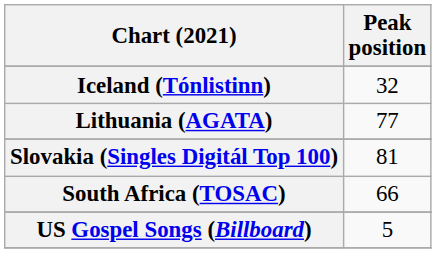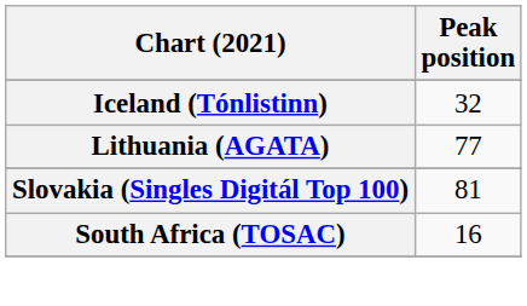 <table class="wikitable sortable plainrowheaders" style="text-align:center">
 <tr>
 <th scope="col">Chart (2021)</th>
 <th scope="col">Peak<br>position</th>
 </tr>
 <tr>
 </tr>
 <tr>
 </tr>
 <tr>
 </tr>
 <tr>
 </tr>
 <tr>
 <th scope="row">Iceland (<a href='#'>Tónlistinn</a>)</th>
 <td>32</td>
 </tr>
 <tr>
 <th scope="row">Lithuania (<a href='#'>AGATA</a>)</th>
 <td>77</td>
 </tr>
 <tr>
 </tr>
 <tr>
 <th scope="row">Slovakia (<a href='#'>Singles Digitál Top 100</a>)</th>
 <td>81</td>
 </tr>
 <tr>
 <th scope="row">South Africa (<a href='#'>TOSAC</a>)</th>
-<td>66</td>
+<td>16</td>
 </tr>
 <tr>
 </tr>
 <tr>
 </tr>
 <tr>
 </tr>
 <tr>
-<th scope="row">US <a href='#'>Gospel Songs</a> (<em><a href='#'>Billboard</a></em>)</th>
-<td>5</td>
-</tr>
-<tr>
 </tr>
 </table>
